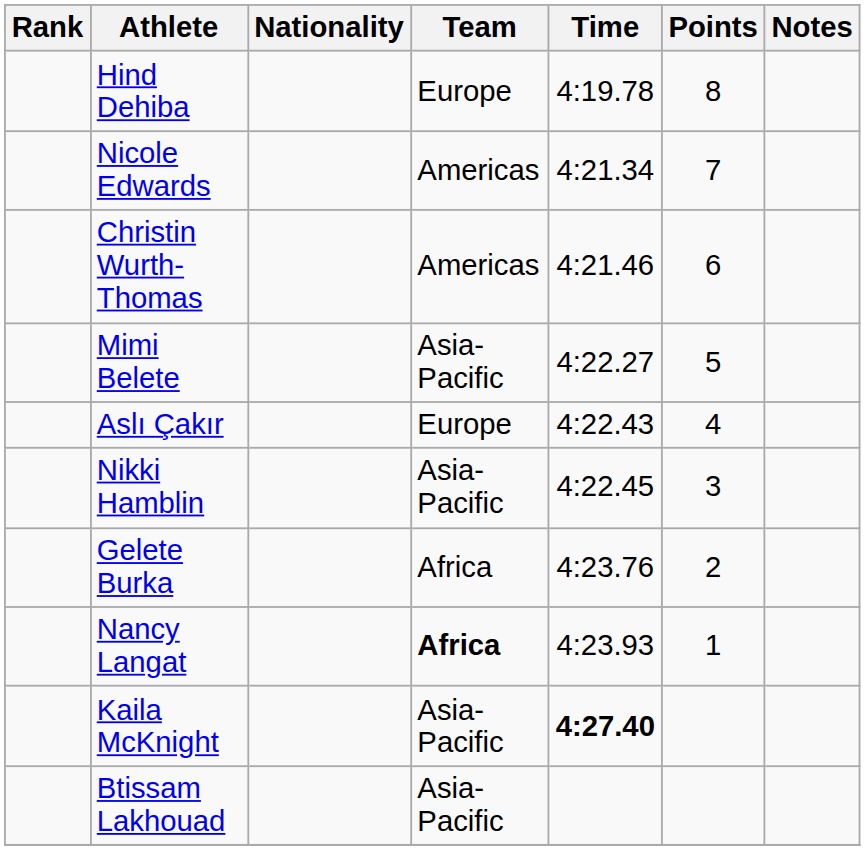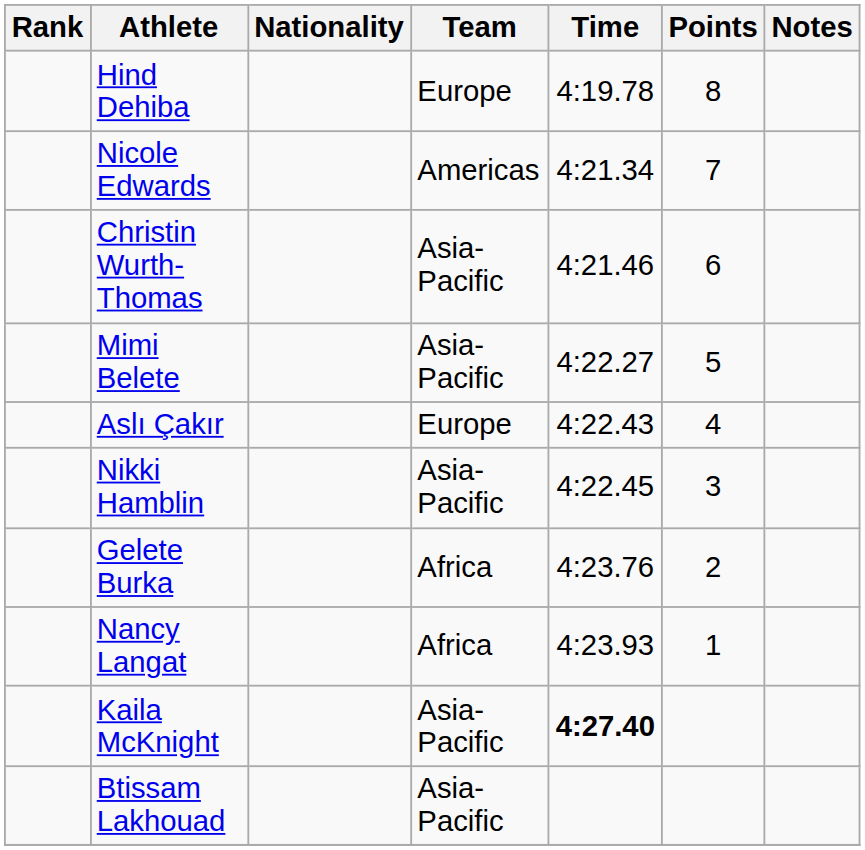 <table class="wikitable sortable" style="text-align:center" width="75%">
 <tr>
 <th>Rank</th>
 <th>Athlete</th>
 <th>Nationality</th>
 <th>Team</th>
 <th>Time</th>
 <th>Points</th>
 <th>Notes</th>
 </tr>
 <tr>
 <td></td>
 <td align="left"><a href='#'>Hind Dehiba</a></td>
 <td align=left></td>
 <td align=left>Europe</td>
 <td>4:19.78</td>
 <td>8</td>
 <td></td>
 </tr>
 <tr>
 <td></td>
 <td align="left"><a href='#'>Nicole Edwards</a></td>
 <td align=left></td>
 <td align=left>Americas</td>
 <td>4:21.34</td>
 <td>7</td>
 <td></td>
 </tr>
 <tr>
 <td></td>
 <td align="left"><a href='#'>Christin Wurth-Thomas</a></td>
 <td align=left></td>
-<td align=left>Americas</td>
+<td align=left>Asia-Pacific</td>
 <td>4:21.46</td>
 <td>6</td>
 <td></td>
 </tr>
 <tr>
 <td></td>
 <td align="left"><a href='#'>Mimi Belete</a></td>
 <td align=left></td>
 <td align=left>Asia-Pacific</td>
 <td>4:22.27</td>
 <td>5</td>
 <td></td>
 </tr>
 <tr>
 <td></td>
 <td align="left"><a href='#'>Aslı Çakır</a></td>
 <td align=left></td>
 <td align=left>Europe</td>
 <td>4:22.43</td>
 <td>4</td>
 <td></td>
 </tr>
 <tr>
 <td></td>
 <td align="left"><a href='#'>Nikki Hamblin</a></td>
 <td align=left></td>
 <td align=left>Asia-Pacific</td>
 <td>4:22.45</td>
 <td>3</td>
 <td></td>
 </tr>
 <tr>
 <td></td>
 <td align="left"><a href='#'>Gelete Burka</a></td>
 <td align=left></td>
 <td align=left>Africa</td>
 <td>4:23.76</td>
 <td>2</td>
 <td></td>
 </tr>
 <tr>
 <td></td>
 <td align="left"><a href='#'>Nancy Langat</a></td>
 <td align=left></td>
-<td align=left><strong>Africa</strong></td>
+<td align=left>Africa</td>
 <td>4:23.93</td>
 <td>1</td>
 <td></td>
 </tr>
 <tr>
 <td></td>
 <td align="left"><a href='#'>Kaila McKnight</a></td>
 <td align=left></td>
 <td align=left>Asia-Pacific</td>
 <td><strong>4:27.40</strong></td>
 <td></td>
 <td></td>
 </tr>
 <tr>
 <td></td>
 <td align="left"><a href='#'>Btissam Lakhouad</a></td>
 <td align=left></td>
 <td align=left>Asia-Pacific</td>
 <td></td>
 <td></td>
 <td></td>
 </tr>
 <tr>
 </tr>
 </table>
